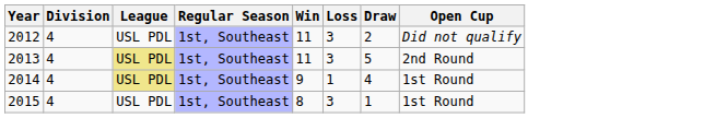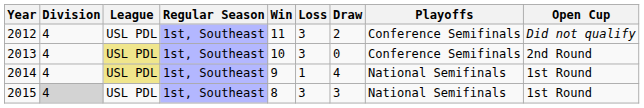 <table class="wikitable">
 <tr>
 <th>Year</th>
 <th>Division</th>
 <th>League</th>
 <th>Regular Season</th>
 <th>Win</th>
 <th>Loss</th>
 <th>Draw</th>
+<th>Playoffs</th>
 <th>Open Cup</th>
 </tr>
 <tr>
 <td>2012</td>
 <td>4</td>
 <td>USL PDL</td>
 <td bgcolor="B3B7FF">1st, Southeast</td>
 <td>11</td>
 <td>3</td>
 <td>2</td>
+<td>Conference Semifinals</td>
 <td><em>Did not qualify</em></td>
 </tr>
 <tr>
 <td>2013</td>
 <td>4</td>
 <td style="background: khaki;">USL PDL</td>
 <td bgcolor="B3B7FF">1st, Southeast</td>
-<td>11</td>
+<td>10</td>
 <td>3</td>
-<td>5</td>
+<td>0</td>
+<td>Conference Semifinals</td>
 <td>2nd Round</td>
 </tr>
 <tr>
 <td>2014</td>
 <td>4</td>
 <td style="background: khaki;">USL PDL</td>
 <td bgcolor="B3B7FF">1st, Southeast</td>
 <td>9</td>
 <td>1</td>
 <td>4</td>
+<td>National Semifinals</td>
 <td>1st Round</td>
 </tr>
 <tr>
 <td>2015</td>
-<td>4</td>
+<td style="background: lightgrey;">4</td>
 <td>USL PDL</td>
 <td bgcolor="B3B7FF">1st, Southeast</td>
 <td>8</td>
 <td>3</td>
-<td>1</td>
+<td>3</td>
+<td>National Semifinals</td>
 <td>1st Round</td>
 </tr>
 </table>
